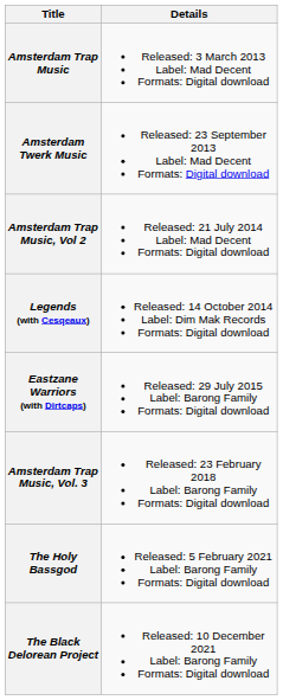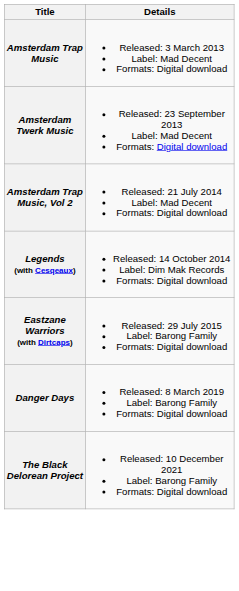 <table class="wikitable plainrowheaders" style="text-align:center;">
 <tr>
 <th scope="col" style="width:8em;">Title</th>
 <th scope="col" style="width:15em;">Details</th>
 </tr>
 <tr>
 <th scope="row"><em>Amsterdam Trap Music</em></th>
 <td><br><ul><li>Released: 3 March 2013</li><li>Label: Mad Decent</li><li>Formats: Digital download</li></ul></td>
 </tr>
 <tr>
 <th scope="row"><em>Amsterdam Twerk Music</em></th>
 <td><br><ul><li>Released: 23 September 2013</li><li>Label: Mad Decent</li><li>Formats: <a href='#'>Digital download</a></li></ul></td>
 </tr>
 <tr>
 <th scope="row"><em>Amsterdam Trap Music, Vol 2</em></th>
 <td><br><ul><li>Released: 21 July 2014</li><li>Label: Mad Decent</li><li>Formats: Digital download</li></ul></td>
 </tr>
 <tr>
 <th scope="row"><em>Legends</em><br><small>(with <a href='#'>Cesqeaux</a>)</small></th>
 <td><br><ul><li>Released: 14 October 2014</li><li>Label: Dim Mak Records</li><li>Formats: Digital download</li></ul></td>
 </tr>
 <tr>
 <th scope="row"><em>Eastzane Warriors</em><br><small>(with <a href='#'>Dirtcaps</a>)</small></th>
 <td><br><ul><li>Released: 29 July 2015</li><li>Label: Barong Family</li><li>Formats: Digital download</li></ul></td>
 </tr>
 <tr>
-<th scope="row"><em>Amsterdam Trap Music, Vol. 3</em></th>
-<td><br><ul><li>Released: 23 February 2018</li><li>Label: Barong Family</li><li>Formats: Digital download</li></ul></td>
-</tr>
-<tr>
-<th scope="row"><em>The Holy Bassgod</em></th>
-<td><br><ul><li>Released: 5 February 2021</li><li>Label: Barong Family</li><li>Formats: Digital download</li></ul></td>
+<th scope="row"><em>Danger Days</em></th>
+<td><br><ul><li>Released: 8 March 2019</li><li>Label: Barong Family</li><li>Formats: Digital download</li></ul></td>
 </tr>
 <tr>
 <th scope="row"><em>The Black Delorean Project</em></th>
 <td><br><ul><li>Released: 10 December 2021</li><li>Label: Barong Family</li><li>Formats: Digital download</li></ul></td>
 </tr>
 </table>
